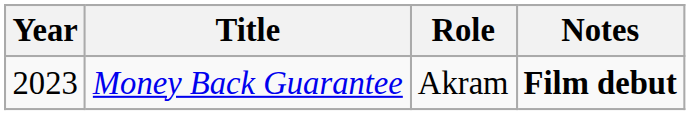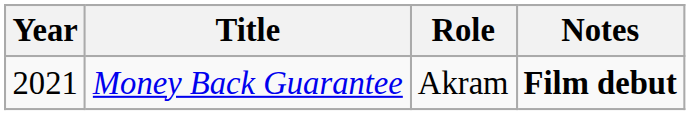 <table class="wikitable">
 <tr>
 <th>Year</th>
 <th>Title</th>
 <th>Role</th>
 <th>Notes</th>
 </tr>
 <tr>
-<td>2023</td>
+<td>2021</td>
 <td><em><a href='#'>Money Back Guarantee</a></em></td>
 <td>Akram</td>
 <td><strong>Film debut</strong></td>
 </tr>
 </table>
